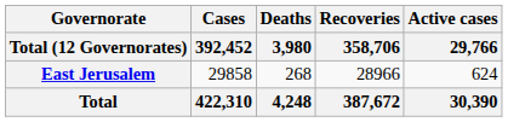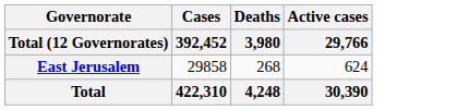 <table class="wikitable" style="margin:left;">
 <tr style="background: #efefef;">
 <th>Governorate</th>
 <th>Cases</th>
 <th>Deaths</th>
-<th>Recoveries</th>
 <th>Active cases</th>
 </tr>
 <tr>
 <th scope="row"><strong>Total (12 Governorates)</strong></th>
 <th style="text-align: right;">392,452</th>
 <th style="text-align: right;">3,980</th>
-<th style="text-align: right;">358,706</th>
 <th style="text-align: right;">29,766</th>
 </tr>
 <tr>
 <th scope="row"><a href='#'>East Jerusalem</a></th>
 <td style="text-align: right;">29858</td>
 <td style="text-align: right;">268</td>
-<td style="text-align: right;">28966</td>
 <td style="text-align: right;">624</td>
 </tr>
 <tr>
 <th scope="row"><strong>Total</strong></th>
 <th style="text-align: right;">422,310</th>
 <th style="text-align: right;">4,248</th>
-<th style="text-align: right;">387,672</th>
 <th style="text-align: right;">30,390</th>
 </tr>
 </table>
